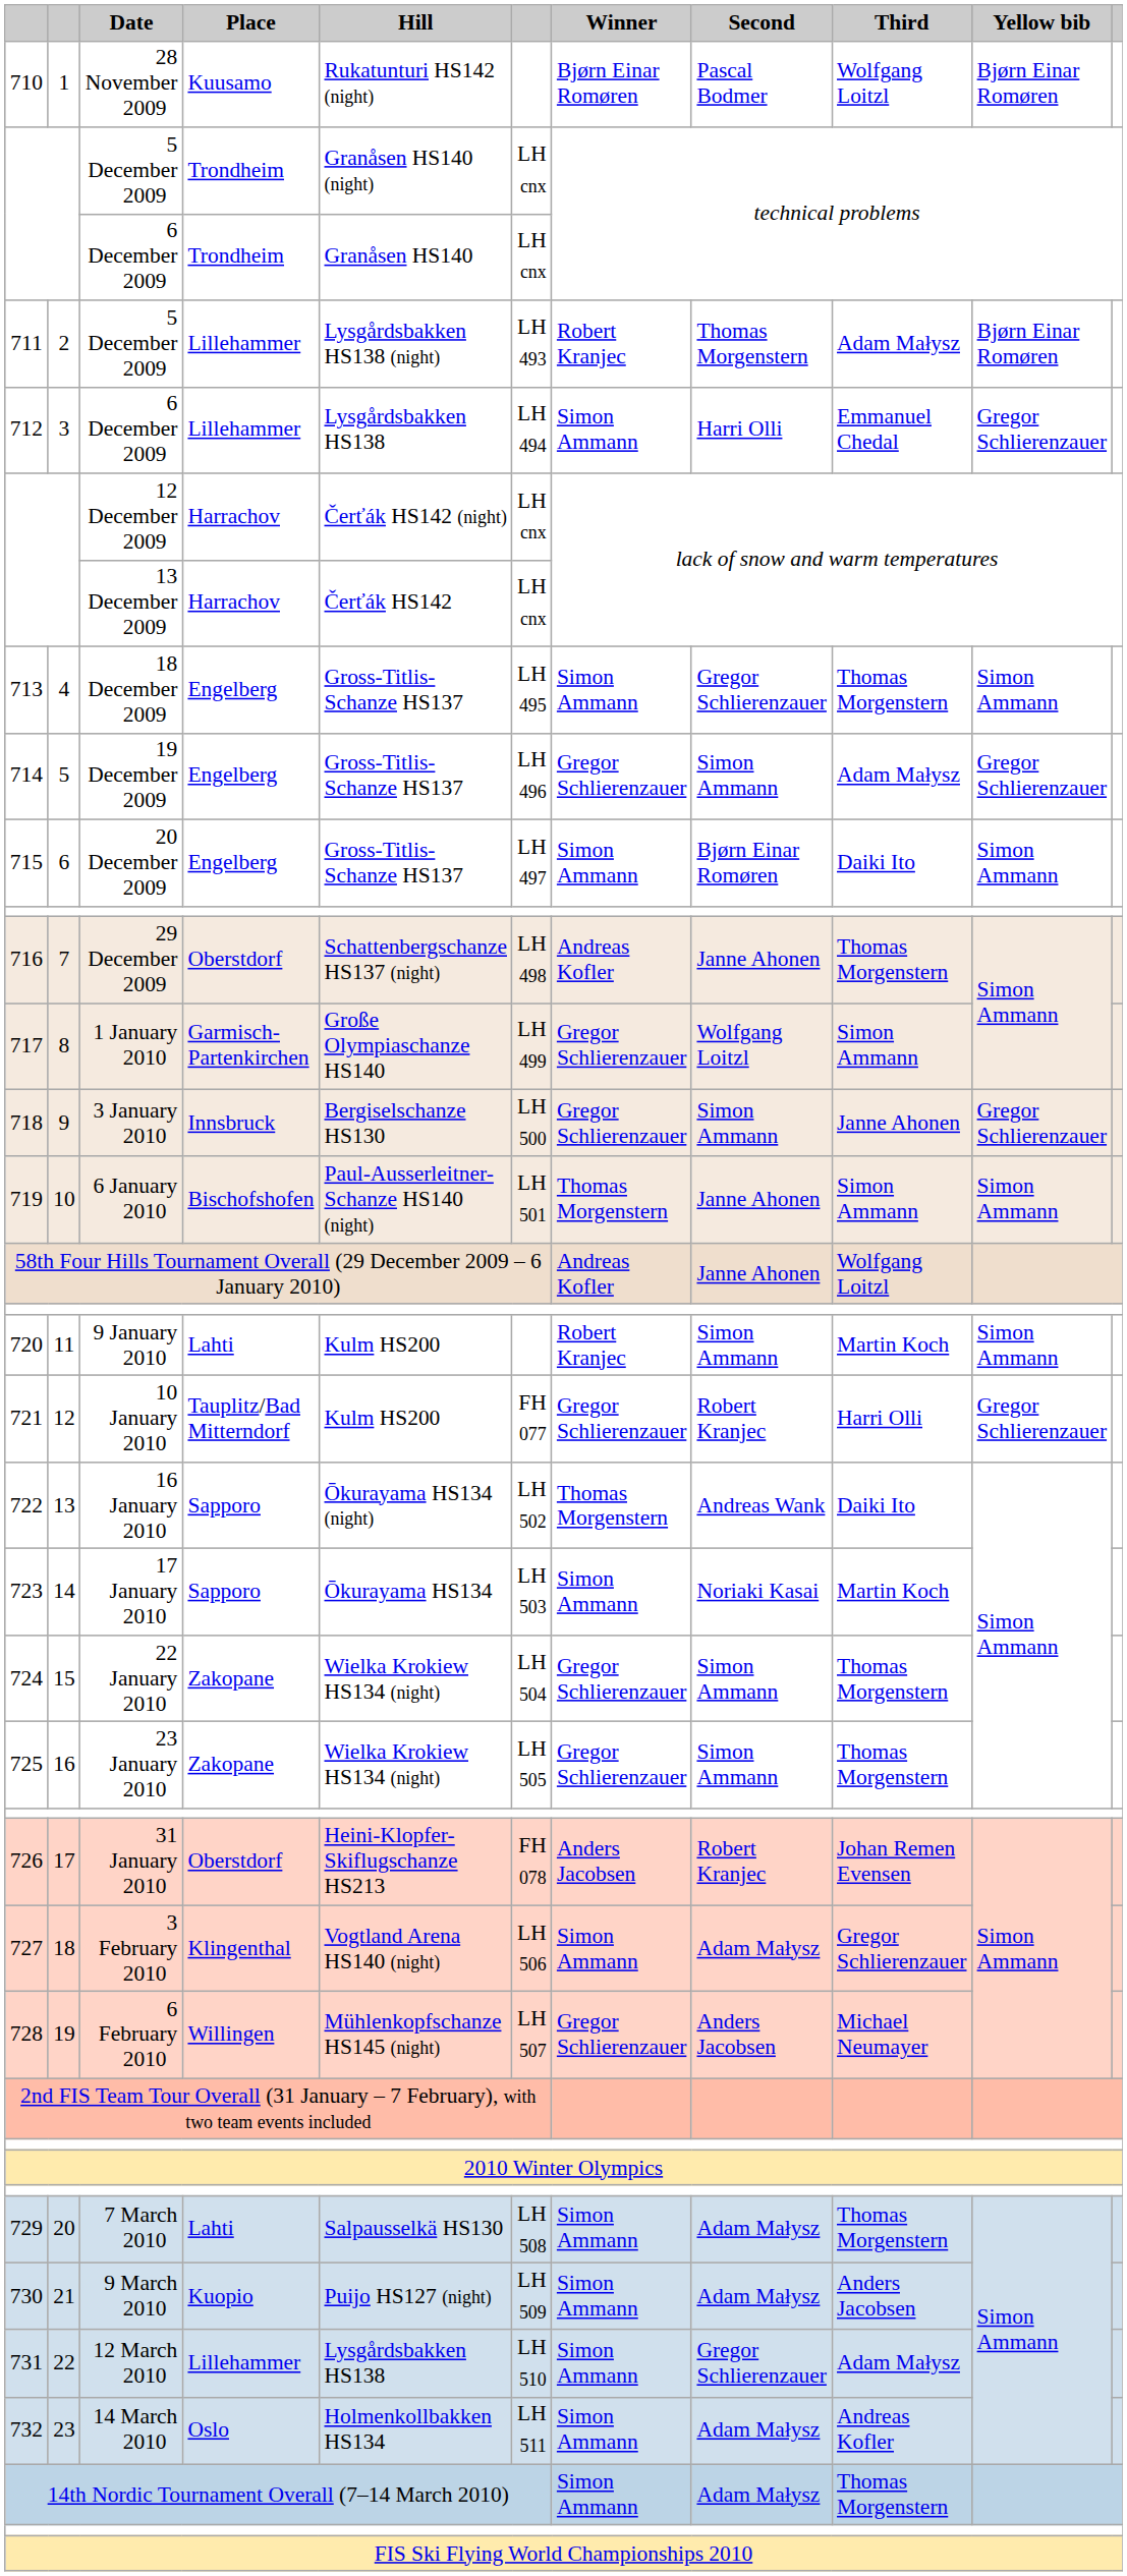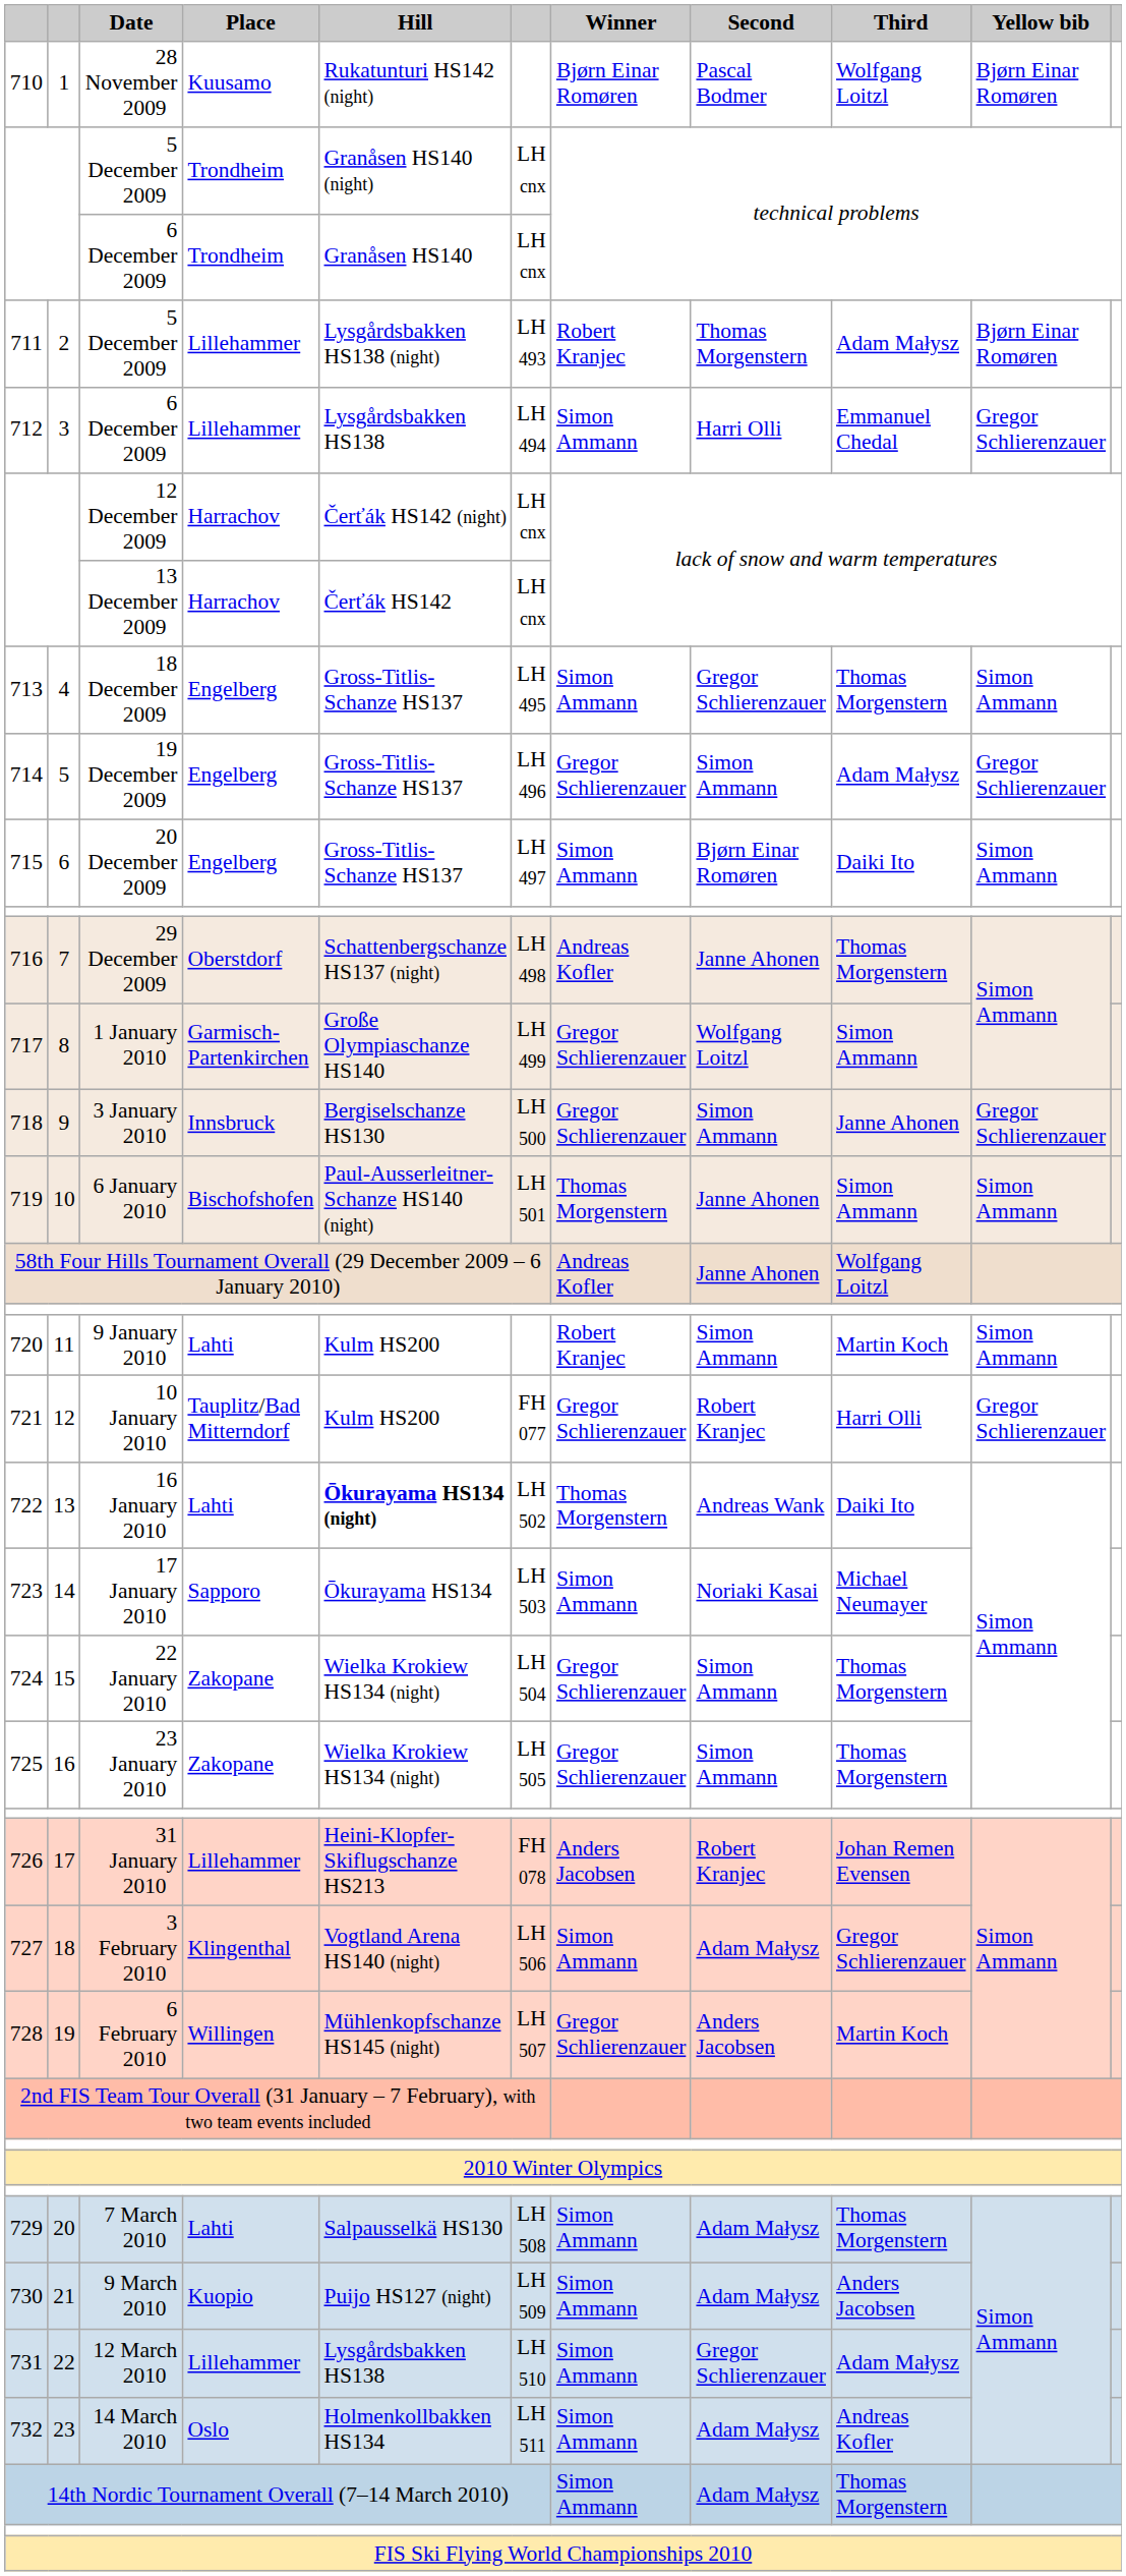 <table class="wikitable plainrowheaders" style="background:#fff; font-size:86%; line-height:16px; border:grey solid 1px; border-collapse:collapse;">
 <tr>
 <th scope="col" style="background:#ccc; width=20 px;"></th>
 <th scope="col" style="background:#ccc; width=30 px;"></th>
 <th scope="col" style="background:#ccc; width:120px;">Date</th>
 <th scope="col" style="background:#ccc; width:200px;">Place</th>
 <th scope="col" style="background:#ccc; width:240px;">Hill</th>
 <th scope="col" style="background:#ccc; width:40px;"></th>
 <th scope="col" style="background:#ccc; width:185px;">Winner</th>
 <th scope="col" style="background:#ccc; width:185px;">Second</th>
 <th scope="col" style="background:#ccc; width:185px;">Third</th>
 <th scope="col" style="background:#ccc; width:180px;">Yellow bib</th>
 <th scope="col" style="background:#ccc; width:10px;"></th>
 </tr>
 <tr>
 <td align=center>710</td>
 <td align=center>1</td>
 <td align=right>28 November 2009  </td>
 <td> <a href='#'>Kuusamo</a></td>
 <td><a href='#'>Rukatunturi</a> HS142 <small>(night)</small></td>
 <td align=right></td>
 <td> <a href='#'>Bjørn Einar Romøren</a></td>
 <td> <a href='#'>Pascal Bodmer</a></td>
 <td> <a href='#'>Wolfgang Loitzl</a></td>
 <td> <a href='#'>Bjørn Einar Romøren</a></td>
 <td></td>
 </tr>
 <tr>
 <td rowspan=2 colspan=2></td>
 <td align=right>5 December 2009  </td>
 <td> <a href='#'>Trondheim</a></td>
 <td><a href='#'>Granåsen</a> HS140 <small>(night)</small></td>
 <td align=right>LH <sub>cnx</sub></td>
 <td rowspan=2 colspan=5 align=center><em>technical problems</em></td>
 </tr>
 <tr>
 <td align=right>6 December 2009  </td>
 <td> <a href='#'>Trondheim</a></td>
 <td><a href='#'>Granåsen</a> HS140</td>
 <td align=right>LH <sub>cnx</sub></td>
 </tr>
 <tr>
 <td align=center>711</td>
 <td align=center>2</td>
 <td align=right>5 December 2009  </td>
 <td> <a href='#'>Lillehammer</a></td>
 <td><a href='#'>Lysgårdsbakken</a> HS138 <small>(night)</small></td>
 <td align=right>LH <sub>493</sub></td>
 <td> <a href='#'>Robert Kranjec</a></td>
 <td> <a href='#'>Thomas Morgenstern</a></td>
 <td> <a href='#'>Adam Małysz</a></td>
 <td> <a href='#'>Bjørn Einar Romøren</a></td>
 <td></td>
 </tr>
 <tr>
 <td align=center>712</td>
 <td align=center>3</td>
 <td align=right>6 December 2009  </td>
 <td> <a href='#'>Lillehammer</a></td>
 <td><a href='#'>Lysgårdsbakken</a> HS138</td>
 <td align=right>LH <sub>494</sub></td>
 <td> <a href='#'>Simon Ammann</a></td>
 <td> <a href='#'>Harri Olli</a></td>
 <td> <a href='#'>Emmanuel Chedal</a></td>
 <td> <a href='#'>Gregor Schlierenzauer</a></td>
 <td></td>
 </tr>
 <tr>
 <td rowspan=2 colspan=2></td>
 <td align=right>12 December 2009  </td>
 <td> <a href='#'>Harrachov</a></td>
 <td><a href='#'>Čerťák</a> HS142 <small>(night)</small></td>
 <td align=right>LH <sub>cnx</sub></td>
 <td rowspan=2 colspan=5 align=center><em>lack of snow and warm temperatures</em></td>
 </tr>
 <tr>
 <td align=right>13 December 2009  </td>
 <td> <a href='#'>Harrachov</a></td>
 <td><a href='#'>Čerťák</a> HS142</td>
 <td align=right>LH <sub>cnx</sub></td>
 </tr>
 <tr>
 <td align=center>713</td>
 <td align=center>4</td>
 <td align=right>18 December 2009  </td>
 <td> <a href='#'>Engelberg</a></td>
 <td><a href='#'>Gross-Titlis-Schanze</a> HS137</td>
 <td align=right>LH <sub>495</sub></td>
 <td> <a href='#'>Simon Ammann</a></td>
 <td> <a href='#'>Gregor Schlierenzauer</a></td>
 <td> <a href='#'>Thomas Morgenstern</a></td>
 <td> <a href='#'>Simon Ammann</a></td>
 <td></td>
 </tr>
 <tr>
 <td align=center>714</td>
 <td align=center>5</td>
 <td align=right>19 December 2009  </td>
 <td> <a href='#'>Engelberg</a></td>
 <td><a href='#'>Gross-Titlis-Schanze</a> HS137</td>
 <td align=right>LH <sub>496</sub></td>
 <td> <a href='#'>Gregor Schlierenzauer</a></td>
 <td> <a href='#'>Simon Ammann</a></td>
 <td> <a href='#'>Adam Małysz</a></td>
 <td> <a href='#'>Gregor Schlierenzauer</a></td>
 <td></td>
 </tr>
 <tr>
 <td align=center>715</td>
 <td align=center>6</td>
 <td align=right>20 December 2009  </td>
 <td> <a href='#'>Engelberg</a></td>
 <td><a href='#'>Gross-Titlis-Schanze</a> HS137</td>
 <td align=right>LH <sub>497</sub></td>
 <td> <a href='#'>Simon Ammann</a></td>
 <td> <a href='#'>Bjørn Einar Romøren</a></td>
 <td> <a href='#'>Daiki Ito</a></td>
 <td> <a href='#'>Simon Ammann</a></td>
 <td></td>
 </tr>
 <tr>
 <td colspan=11></td>
 </tr>
 <tr bgcolor=#F5EADF>
 <td align=center>716</td>
 <td align=center>7</td>
 <td align=right>29 December 2009  </td>
 <td> <a href='#'>Oberstdorf</a></td>
 <td><a href='#'>Schattenbergschanze</a> HS137 <small>(night)</small></td>
 <td align=right>LH <sub>498</sub></td>
 <td> <a href='#'>Andreas Kofler</a></td>
 <td> <a href='#'>Janne Ahonen</a></td>
 <td> <a href='#'>Thomas Morgenstern</a></td>
 <td rowspan=2> <a href='#'>Simon Ammann</a></td>
 <td></td>
 </tr>
 <tr bgcolor=#F5EADF>
 <td align=center>717</td>
 <td align=center>8</td>
 <td align=right>1 January 2010  </td>
 <td> <a href='#'>Garmisch-Partenkirchen</a></td>
 <td><a href='#'>Große Olympiaschanze</a> HS140</td>
 <td align=right>LH <sub>499</sub></td>
 <td> <a href='#'>Gregor Schlierenzauer</a></td>
 <td> <a href='#'>Wolfgang Loitzl</a></td>
 <td> <a href='#'>Simon Ammann</a></td>
 <td></td>
 </tr>
 <tr bgcolor=#F5EADF>
 <td align=center>718</td>
 <td align=center>9</td>
 <td align=right>3 January 2010  </td>
 <td> <a href='#'>Innsbruck</a></td>
 <td><a href='#'>Bergiselschanze</a> HS130</td>
 <td align=right>LH <sub>500</sub></td>
 <td> <a href='#'>Gregor Schlierenzauer</a></td>
 <td> <a href='#'>Simon Ammann</a></td>
 <td> <a href='#'>Janne Ahonen</a></td>
 <td> <a href='#'>Gregor Schlierenzauer</a></td>
 <td></td>
 </tr>
 <tr bgcolor=#F5EADF>
 <td align=center>719</td>
 <td align=center>10</td>
 <td align=right>6 January 2010  </td>
 <td> <a href='#'>Bischofshofen</a></td>
 <td><a href='#'>Paul-Ausserleitner-Schanze</a> HS140 <small>(night)</small></td>
 <td align=right>LH <sub>501</sub></td>
 <td> <a href='#'>Thomas Morgenstern</a></td>
 <td> <a href='#'>Janne Ahonen</a></td>
 <td> <a href='#'>Simon Ammann</a></td>
 <td> <a href='#'>Simon Ammann</a></td>
 <td></td>
 </tr>
 <tr bgcolor=#EFDECD>
 <td colspan=6 align=center><a href='#'>58th Four Hills Tournament Overall</a> (29 December 2009 – 6 January 2010)</td>
 <td> <a href='#'>Andreas Kofler</a></td>
 <td> <a href='#'>Janne Ahonen</a></td>
 <td> <a href='#'>Wolfgang Loitzl</a></td>
 <td colspan=2></td>
 </tr>
 <tr>
 <td colspan=11></td>
 </tr>
 <tr>
 <td align=center>720</td>
 <td align=center>11</td>
 <td align=right>9 January 2010  </td>
 <td> <a href='#'>Lahti</a></td>
 <td><a href='#'>Kulm</a> HS200</td>
 <td align=right></td>
 <td> <a href='#'>Robert Kranjec</a></td>
 <td> <a href='#'>Simon Ammann</a></td>
 <td> <a href='#'>Martin Koch</a></td>
 <td> <a href='#'>Simon Ammann</a></td>
 <td></td>
 </tr>
 <tr>
 <td align=center>721</td>
 <td align=center>12</td>
 <td align=right>10 January 2010  </td>
 <td> <a href='#'>Tauplitz</a>/<a href='#'>Bad Mitterndorf</a></td>
 <td><a href='#'>Kulm</a> HS200</td>
 <td align=right>FH <sub>077</sub></td>
 <td> <a href='#'>Gregor Schlierenzauer</a></td>
 <td> <a href='#'>Robert Kranjec</a></td>
 <td> <a href='#'>Harri Olli</a></td>
 <td> <a href='#'>Gregor Schlierenzauer</a></td>
 <td></td>
 </tr>
 <tr>
 <td align=center>722</td>
 <td align=center>13</td>
 <td align=right>16 January 2010  </td>
-<td> <a href='#'>Sapporo</a></td>
-<td><a href='#'>Ōkurayama</a> HS134 <small>(night)</small></td>
+<td> <a href='#'>Lahti</a></td>
+<td><strong><a href='#'>Ōkurayama</a> HS134 <small>(night)</small></strong></td>
 <td align=right>LH <sub>502</sub></td>
 <td> <a href='#'>Thomas Morgenstern</a></td>
 <td> <a href='#'>Andreas Wank</a></td>
 <td> <a href='#'>Daiki Ito</a></td>
 <td rowspan=4> <a href='#'>Simon Ammann</a></td>
 <td></td>
 </tr>
 <tr>
 <td align=center>723</td>
 <td align=center>14</td>
 <td align=right>17 January 2010  </td>
 <td> <a href='#'>Sapporo</a></td>
 <td><a href='#'>Ōkurayama</a> HS134</td>
 <td align=right>LH <sub>503</sub></td>
 <td> <a href='#'>Simon Ammann</a></td>
 <td> <a href='#'>Noriaki Kasai</a></td>
-<td> <a href='#'>Martin Koch</a></td>
+<td> <a href='#'>Michael Neumayer</a></td>
 <td></td>
 </tr>
 <tr>
 <td align=center>724</td>
 <td align=center>15</td>
 <td align=right>22 January 2010  </td>
 <td> <a href='#'>Zakopane</a></td>
 <td><a href='#'>Wielka Krokiew</a> HS134 <small>(night)</small></td>
 <td align=right>LH <sub>504</sub></td>
 <td> <a href='#'>Gregor Schlierenzauer</a></td>
 <td> <a href='#'>Simon Ammann</a></td>
 <td> <a href='#'>Thomas Morgenstern</a></td>
 <td></td>
 </tr>
 <tr>
 <td align=center>725</td>
 <td align=center>16</td>
 <td align=right>23 January 2010  </td>
 <td> <a href='#'>Zakopane</a></td>
 <td><a href='#'>Wielka Krokiew</a> HS134 <small>(night)</small></td>
 <td align=right>LH <sub>505</sub></td>
 <td> <a href='#'>Gregor Schlierenzauer</a></td>
 <td> <a href='#'>Simon Ammann</a></td>
 <td> <a href='#'>Thomas Morgenstern</a></td>
 <td></td>
 </tr>
 <tr>
 <td colspan=11></td>
 </tr>
 <tr bgcolor=#FFD4C7>
 <td align=center>726</td>
 <td align=center>17</td>
 <td align=right>31 January 2010  </td>
-<td> <a href='#'>Oberstdorf</a></td>
+<td> <a href='#'>Lillehammer</a></td>
 <td><a href='#'>Heini-Klopfer-Skiflugschanze</a> HS213</td>
 <td align=right>FH <sub>078</sub></td>
 <td> <a href='#'>Anders Jacobsen</a></td>
 <td> <a href='#'>Robert Kranjec</a></td>
 <td> <a href='#'>Johan Remen Evensen</a></td>
 <td rowspan=3> <a href='#'>Simon Ammann</a></td>
 <td></td>
 </tr>
 <tr bgcolor=#FFD4C7>
 <td align=center>727</td>
 <td align=center>18</td>
 <td align=right>3 February 2010  </td>
 <td> <a href='#'>Klingenthal</a></td>
 <td><a href='#'>Vogtland Arena</a> HS140 <small>(night)</small></td>
 <td align=right>LH <sub>506</sub></td>
 <td> <a href='#'>Simon Ammann</a></td>
 <td> <a href='#'>Adam Małysz</a></td>
 <td> <a href='#'>Gregor Schlierenzauer</a></td>
 <td></td>
 </tr>
 <tr bgcolor=#FFD4C7>
 <td align=center>728</td>
 <td align=center>19</td>
 <td align=right>6 February 2010  </td>
 <td> <a href='#'>Willingen</a></td>
 <td><a href='#'>Mühlenkopfschanze</a> HS145 <small>(night)</small></td>
 <td align=right>LH <sub>507</sub></td>
 <td> <a href='#'>Gregor Schlierenzauer</a></td>
 <td> <a href='#'>Anders Jacobsen</a></td>
-<td> <a href='#'>Michael Neumayer</a></td>
+<td> <a href='#'>Martin Koch</a></td>
 <td></td>
 </tr>
 <tr bgcolor=#FFBCA8>
 <td colspan=6 align=center><a href='#'>2nd FIS Team Tour Overall</a> (31 January – 7 February), <small>with two team events included</small></td>
 <td></td>
 <td></td>
 <td></td>
 <td colspan=2></td>
 </tr>
 <tr>
 <td colspan=11></td>
 </tr>
 <tr style="background:#FFEBAD">
 <td colspan=11 align=center><a href='#'>2010 Winter Olympics</a></td>
 </tr>
 <tr>
 <td colspan=11></td>
 </tr>
 <tr bgcolor=#d0e0ed>
 <td align=center>729</td>
 <td align=center>20</td>
 <td align=right>7 March 2010  </td>
 <td> <a href='#'>Lahti</a></td>
 <td><a href='#'>Salpausselkä</a> HS130</td>
 <td align=right>LH <sub>508</sub></td>
 <td> <a href='#'>Simon Ammann</a></td>
 <td> <a href='#'>Adam Małysz</a></td>
 <td> <a href='#'>Thomas Morgenstern</a></td>
 <td rowspan=4> <a href='#'>Simon Ammann</a></td>
 <td></td>
 </tr>
 <tr bgcolor=#d0e0ed>
 <td align=center>730</td>
 <td align=center>21</td>
 <td align=right>9 March 2010  </td>
 <td> <a href='#'>Kuopio</a></td>
 <td><a href='#'>Puijo</a> HS127 <small>(night)</small></td>
 <td align=right>LH <sub>509</sub></td>
 <td> <a href='#'>Simon Ammann</a></td>
 <td> <a href='#'>Adam Małysz</a></td>
 <td> <a href='#'>Anders Jacobsen</a></td>
 <td></td>
 </tr>
 <tr bgcolor=#d0e0ed>
 <td align=center>731</td>
 <td align=center>22</td>
 <td align=right>12 March 2010  </td>
 <td> <a href='#'>Lillehammer</a></td>
 <td><a href='#'>Lysgårdsbakken</a> HS138</td>
 <td align=right>LH <sub>510</sub></td>
 <td> <a href='#'>Simon Ammann</a></td>
 <td> <a href='#'>Gregor Schlierenzauer</a></td>
 <td> <a href='#'>Adam Małysz</a></td>
 <td></td>
 </tr>
 <tr bgcolor=#d0e0ed>
 <td align=center>732</td>
 <td align=center>23</td>
 <td align=right>14 March 2010  </td>
 <td> <a href='#'>Oslo</a></td>
 <td><a href='#'>Holmenkollbakken</a> HS134</td>
 <td align=right>LH <sub>511</sub></td>
 <td> <a href='#'>Simon Ammann</a></td>
 <td> <a href='#'>Adam Małysz</a></td>
 <td> <a href='#'>Andreas Kofler</a></td>
 <td></td>
 </tr>
 <tr bgcolor=#BCD4E6>
 <td colspan=6 align=center><a href='#'>14th Nordic Tournament Overall</a> (7–14 March 2010)</td>
 <td> <a href='#'>Simon Ammann</a></td>
 <td> <a href='#'>Adam Małysz</a></td>
 <td> <a href='#'>Thomas Morgenstern</a></td>
 <td colspan=2></td>
 </tr>
 <tr>
 <td colspan=11></td>
 </tr>
 <tr style="background:#FFEBAD">
 <td colspan=11 align=center><a href='#'>FIS Ski Flying World Championships 2010</a></td>
 </tr>
 </table>
